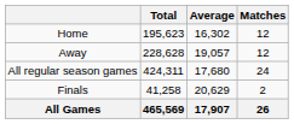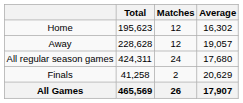 <table class="wikitable" style="text-align:center; font-size:80%;">
 <tr>
 <th></th>
 <th>Total</th>
+<th>Matches</th>
 <th>Average</th>
-<th>Matches</th>
 </tr>
 <tr>
 <td>Home</td>
 <td>195,623</td>
+<td>12</td>
 <td>16,302</td>
-<td>12</td>
 </tr>
 <tr>
 <td>Away</td>
 <td>228,628</td>
+<td>12</td>
 <td>19,057</td>
-<td>12</td>
 </tr>
 <tr>
 <td>All regular season games</td>
 <td>424,311</td>
+<td>24</td>
 <td>17,680</td>
-<td>24</td>
 </tr>
 <tr>
 <td>Finals</td>
 <td>41,258</td>
+<td>2</td>
 <td>20,629</td>
-<td>2</td>
 </tr>
 <tr>
 <th>All Games</th>
 <th>465,569</th>
+<th>26</th>
 <th>17,907</th>
-<th>26</th>
 </tr>
 </table>
